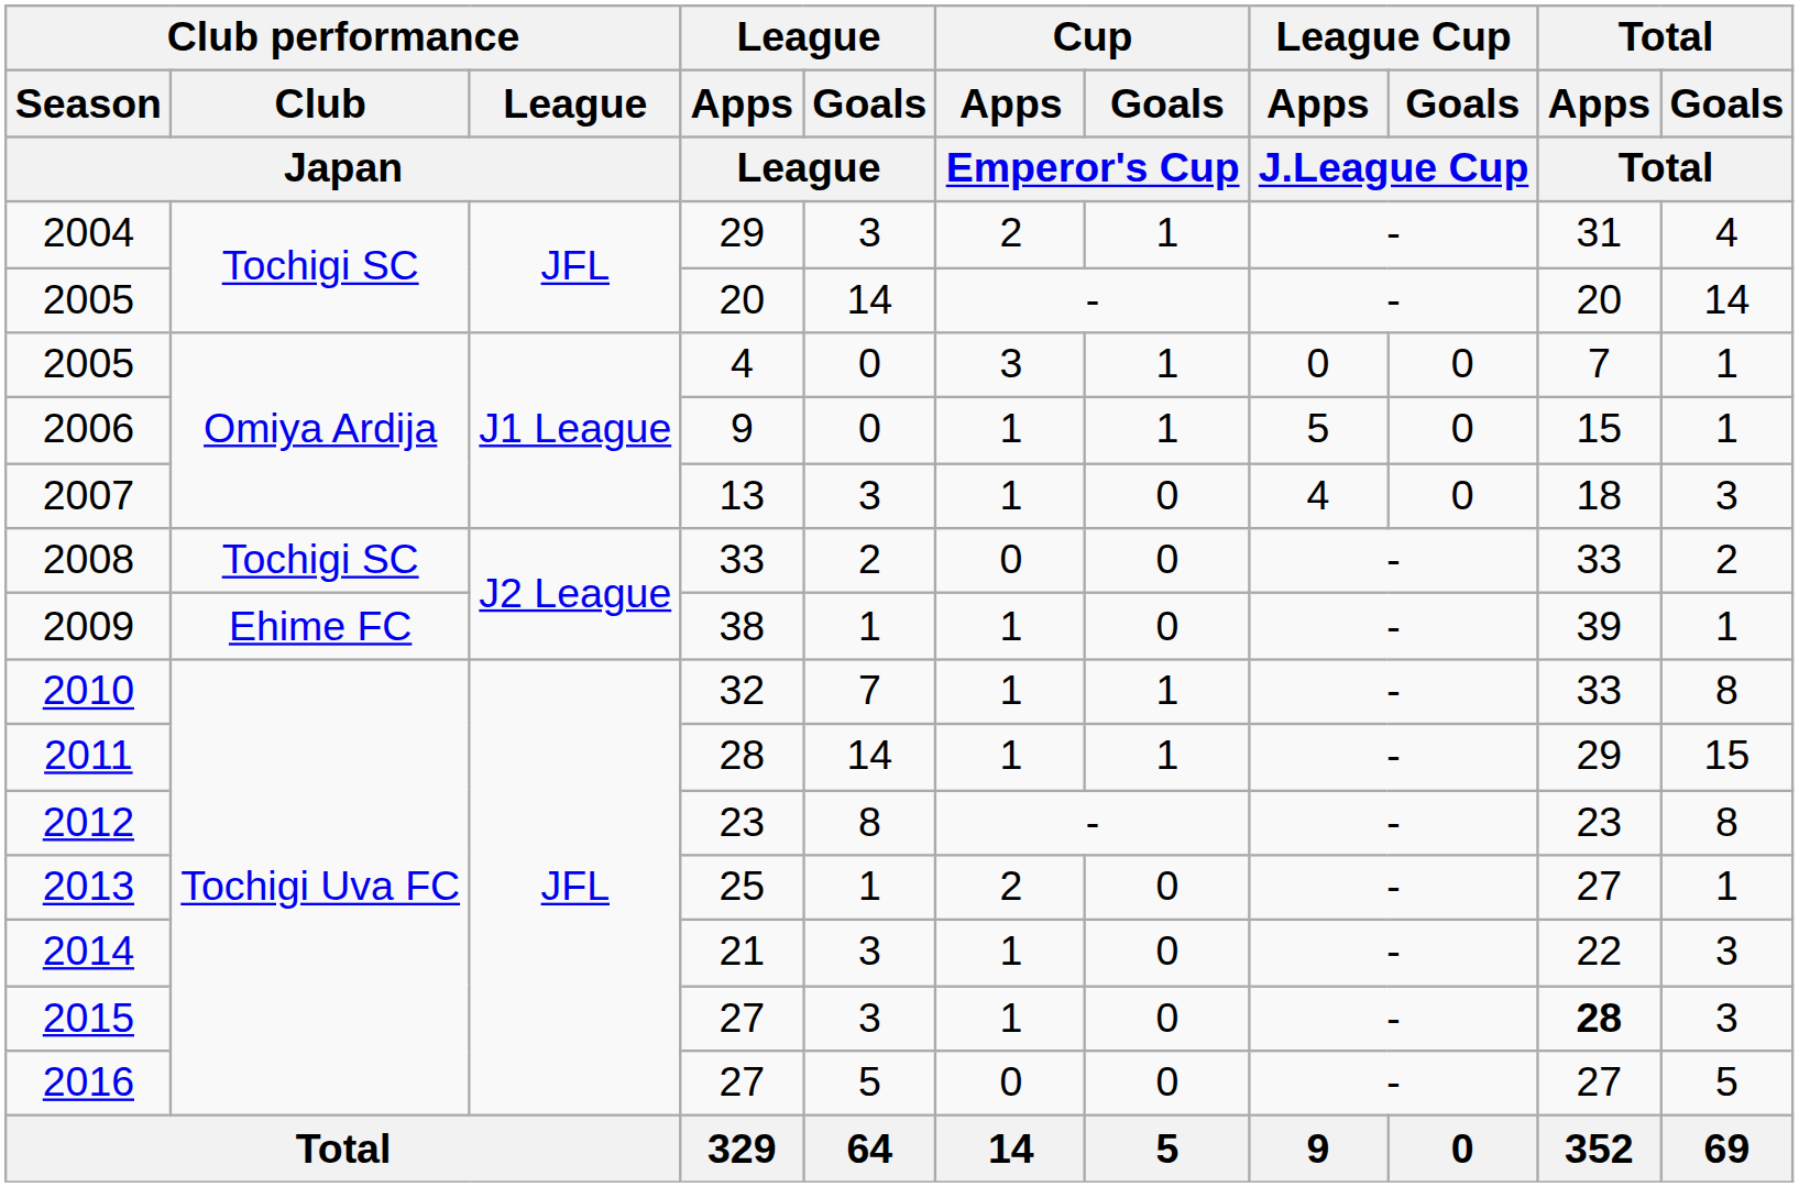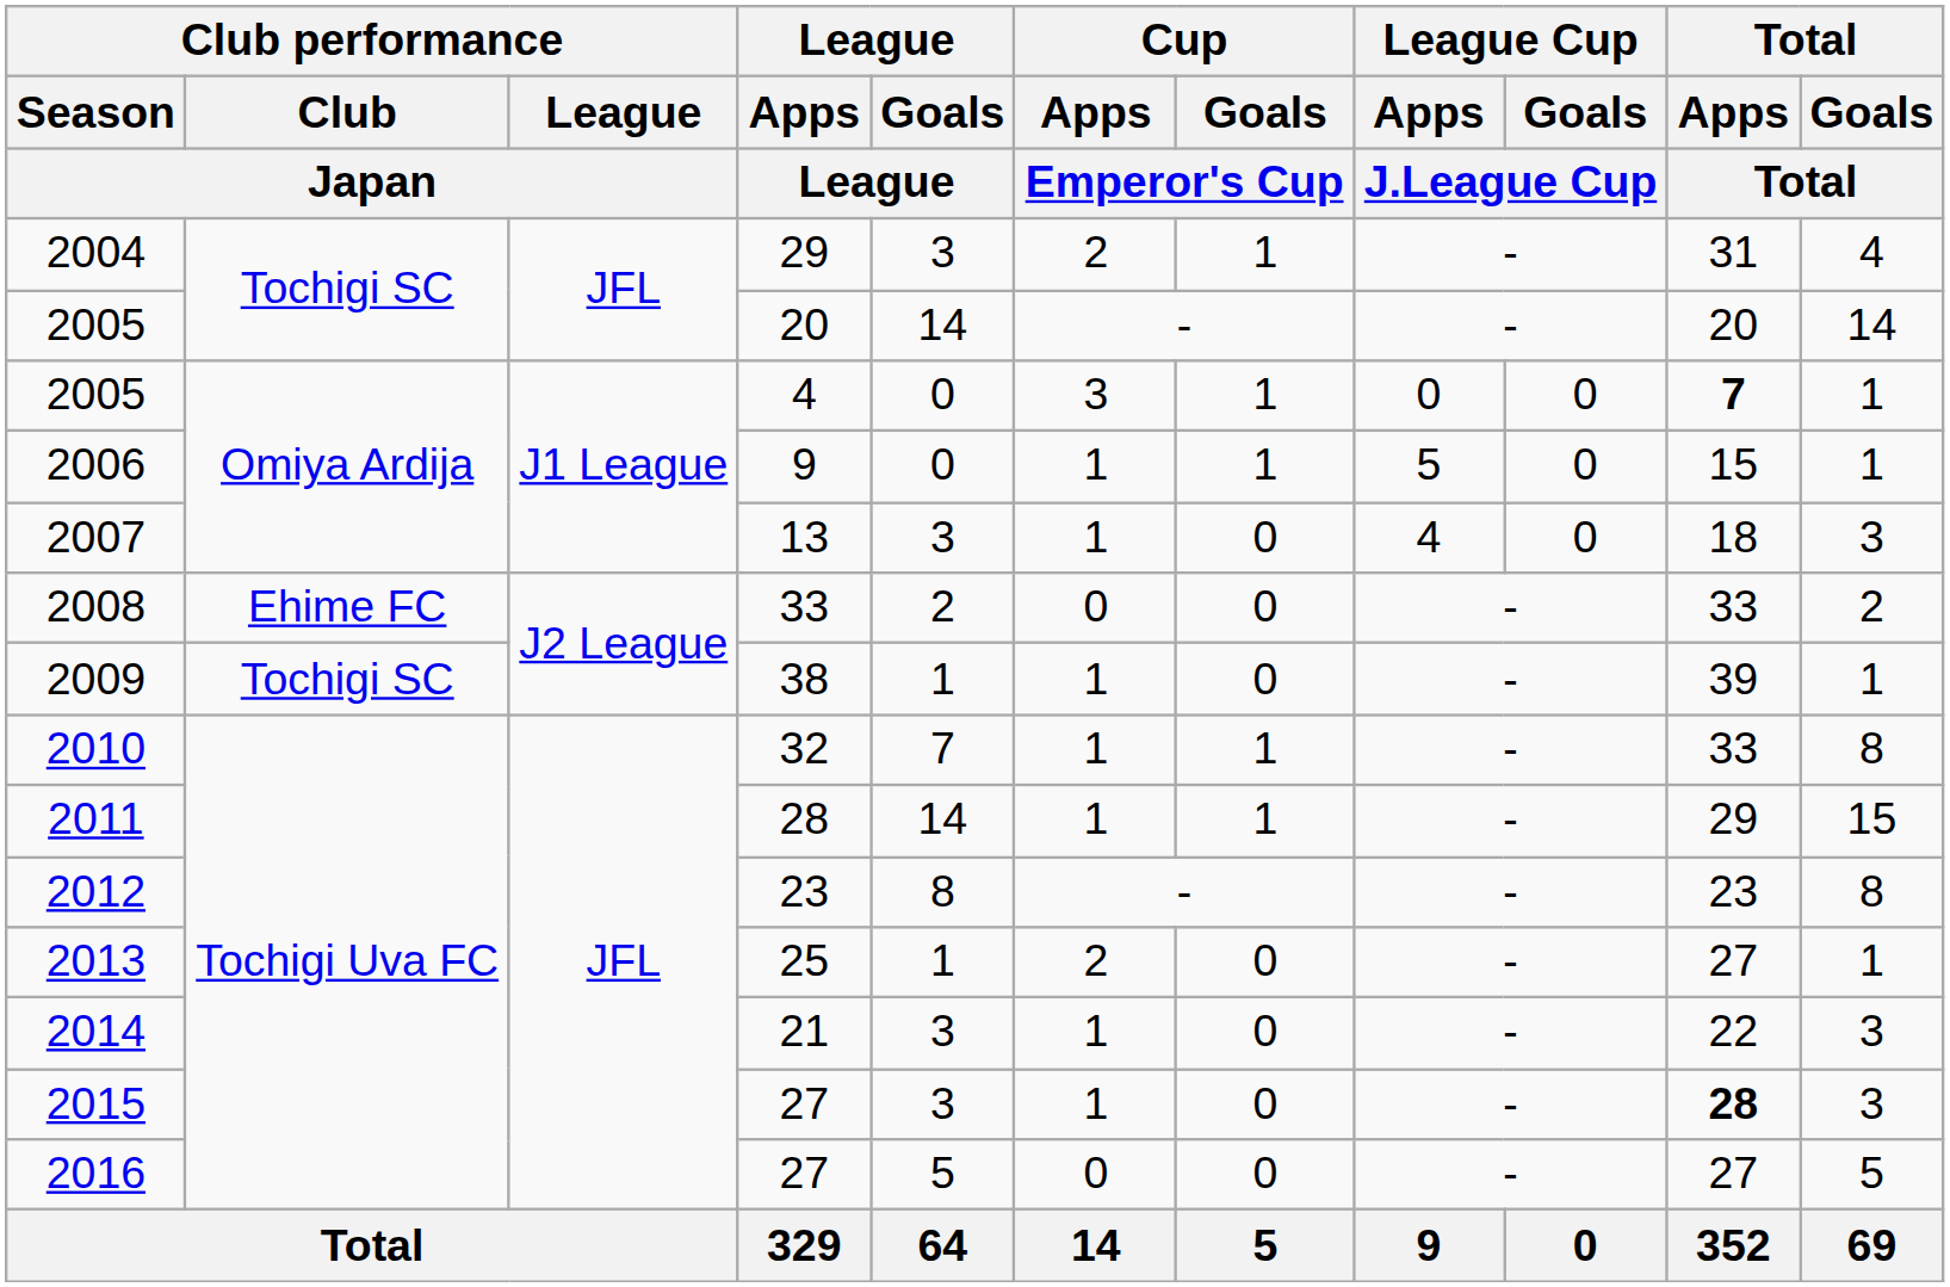 <table class="wikitable" style="text-align:center;">
 <tr>
 <th colspan=3>Club performance</th>
 <th colspan=2>League</th>
 <th colspan=2>Cup</th>
 <th colspan=2>League Cup</th>
 <th colspan=2>Total</th>
 </tr>
 <tr>
 <th>Season</th>
 <th>Club</th>
 <th>League</th>
 <th>Apps</th>
 <th>Goals</th>
 <th>Apps</th>
 <th>Goals</th>
 <th>Apps</th>
 <th>Goals</th>
 <th>Apps</th>
 <th>Goals</th>
 </tr>
 <tr>
 <th colspan=3>Japan</th>
 <th colspan=2>League</th>
 <th colspan=2><a href='#'>Emperor's Cup</a></th>
 <th colspan=2><a href='#'>J.League Cup</a></th>
 <th colspan=2>Total</th>
 </tr>
 <tr>
 <td>2004</td>
 <td rowspan="2"><a href='#'>Tochigi SC</a></td>
 <td rowspan="2"><a href='#'>JFL</a></td>
 <td>29</td>
 <td>3</td>
 <td>2</td>
 <td>1</td>
 <td colspan="2">-</td>
 <td>31</td>
 <td>4</td>
 </tr>
 <tr>
 <td>2005</td>
 <td>20</td>
 <td>14</td>
 <td colspan="2">-</td>
 <td colspan="2">-</td>
 <td>20</td>
 <td>14</td>
 </tr>
 <tr>
 <td>2005</td>
 <td rowspan="3"><a href='#'>Omiya Ardija</a></td>
 <td rowspan="3"><a href='#'>J1 League</a></td>
 <td>4</td>
 <td>0</td>
 <td>3</td>
 <td>1</td>
 <td>0</td>
 <td>0</td>
-<td>7</td>
+<td><strong>7</strong></td>
 <td>1</td>
 </tr>
 <tr>
 <td>2006</td>
 <td>9</td>
 <td>0</td>
 <td>1</td>
 <td>1</td>
 <td>5</td>
 <td>0</td>
 <td>15</td>
 <td>1</td>
 </tr>
 <tr>
 <td>2007</td>
 <td>13</td>
 <td>3</td>
 <td>1</td>
 <td>0</td>
 <td>4</td>
 <td>0</td>
 <td>18</td>
 <td>3</td>
 </tr>
 <tr>
 <td>2008</td>
-<td><a href='#'>Tochigi SC</a></td>
+<td><a href='#'>Ehime FC</a></td>
 <td rowspan="2"><a href='#'>J2 League</a></td>
 <td>33</td>
 <td>2</td>
 <td>0</td>
 <td>0</td>
 <td colspan="2">-</td>
 <td>33</td>
 <td>2</td>
 </tr>
 <tr>
 <td>2009</td>
-<td><a href='#'>Ehime FC</a></td>
+<td><a href='#'>Tochigi SC</a></td>
 <td>38</td>
 <td>1</td>
 <td>1</td>
 <td>0</td>
 <td colspan="2">-</td>
 <td>39</td>
 <td>1</td>
 </tr>
 <tr>
 <td><a href='#'>2010</a></td>
 <td rowspan="7"><a href='#'>Tochigi Uva FC</a></td>
 <td rowspan="7"><a href='#'>JFL</a></td>
 <td>32</td>
 <td>7</td>
 <td>1</td>
 <td>1</td>
 <td colspan="2">-</td>
 <td>33</td>
 <td>8</td>
 </tr>
 <tr>
 <td><a href='#'>2011</a></td>
 <td>28</td>
 <td>14</td>
 <td>1</td>
 <td>1</td>
 <td colspan="2">-</td>
 <td>29</td>
 <td>15</td>
 </tr>
 <tr>
 <td><a href='#'>2012</a></td>
 <td>23</td>
 <td>8</td>
 <td colspan="2">-</td>
 <td colspan="2">-</td>
 <td>23</td>
 <td>8</td>
 </tr>
 <tr>
 <td><a href='#'>2013</a></td>
 <td>25</td>
 <td>1</td>
 <td>2</td>
 <td>0</td>
 <td colspan="2">-</td>
 <td>27</td>
 <td>1</td>
 </tr>
 <tr>
 <td><a href='#'>2014</a></td>
 <td>21</td>
 <td>3</td>
 <td>1</td>
 <td>0</td>
 <td colspan="2">-</td>
 <td>22</td>
 <td>3</td>
 </tr>
 <tr>
 <td><a href='#'>2015</a></td>
 <td>27</td>
 <td>3</td>
 <td>1</td>
 <td>0</td>
 <td colspan="2">-</td>
 <td><strong>28</strong></td>
 <td>3</td>
 </tr>
 <tr>
 <td><a href='#'>2016</a></td>
 <td>27</td>
 <td>5</td>
 <td>0</td>
 <td>0</td>
 <td colspan="2">-</td>
 <td>27</td>
 <td>5</td>
 </tr>
 <tr>
 <th colspan=3>Total</th>
 <th>329</th>
 <th>64</th>
 <th>14</th>
 <th>5</th>
 <th>9</th>
 <th>0</th>
 <th>352</th>
 <th>69</th>
 </tr>
 </table>
